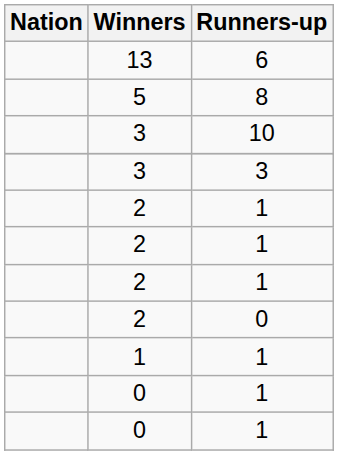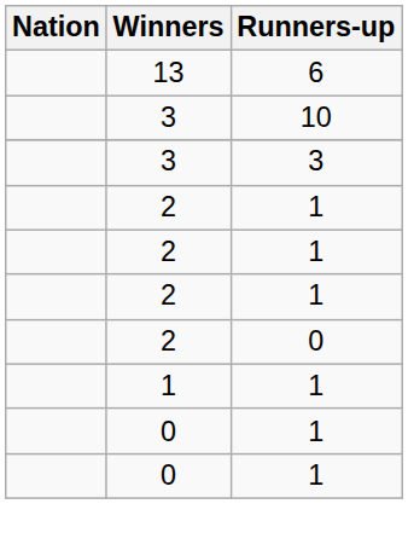 <table class="wikitable sortable">
 <tr>
 <th>Nation</th>
 <th>Winners</th>
 <th>Runners-up</th>
 </tr>
 <tr>
 <td></td>
 <td align=center>13</td>
 <td align=center>6</td>
-</tr>
-<tr>
-<td></td>
-<td align=center>5</td>
-<td align=center>8</td>
 </tr>
 <tr>
 <td></td>
 <td align=center>3</td>
 <td align=center>10</td>
 </tr>
 <tr>
 </tr>
 <tr>
 <td></td>
 <td align=center>3</td>
 <td align=center>3</td>
 </tr>
 <tr>
 <td></td>
 <td align=center>2</td>
 <td align=center>1</td>
 </tr>
 <tr>
 <td></td>
 <td align=center>2</td>
 <td align=center>1</td>
 </tr>
 <tr>
 <td></td>
 <td align=center>2</td>
 <td align=center>1</td>
 </tr>
 <tr>
 <td></td>
 <td align=center>2</td>
 <td align=center>0</td>
 </tr>
 <tr>
 <td></td>
 <td align=center>1</td>
 <td align=center>1</td>
 </tr>
 <tr>
 <td></td>
 <td align=center>0</td>
 <td align=center>1</td>
 </tr>
 <tr>
 <td></td>
 <td align=center>0</td>
 <td align=center>1</td>
 </tr>
 </table>
